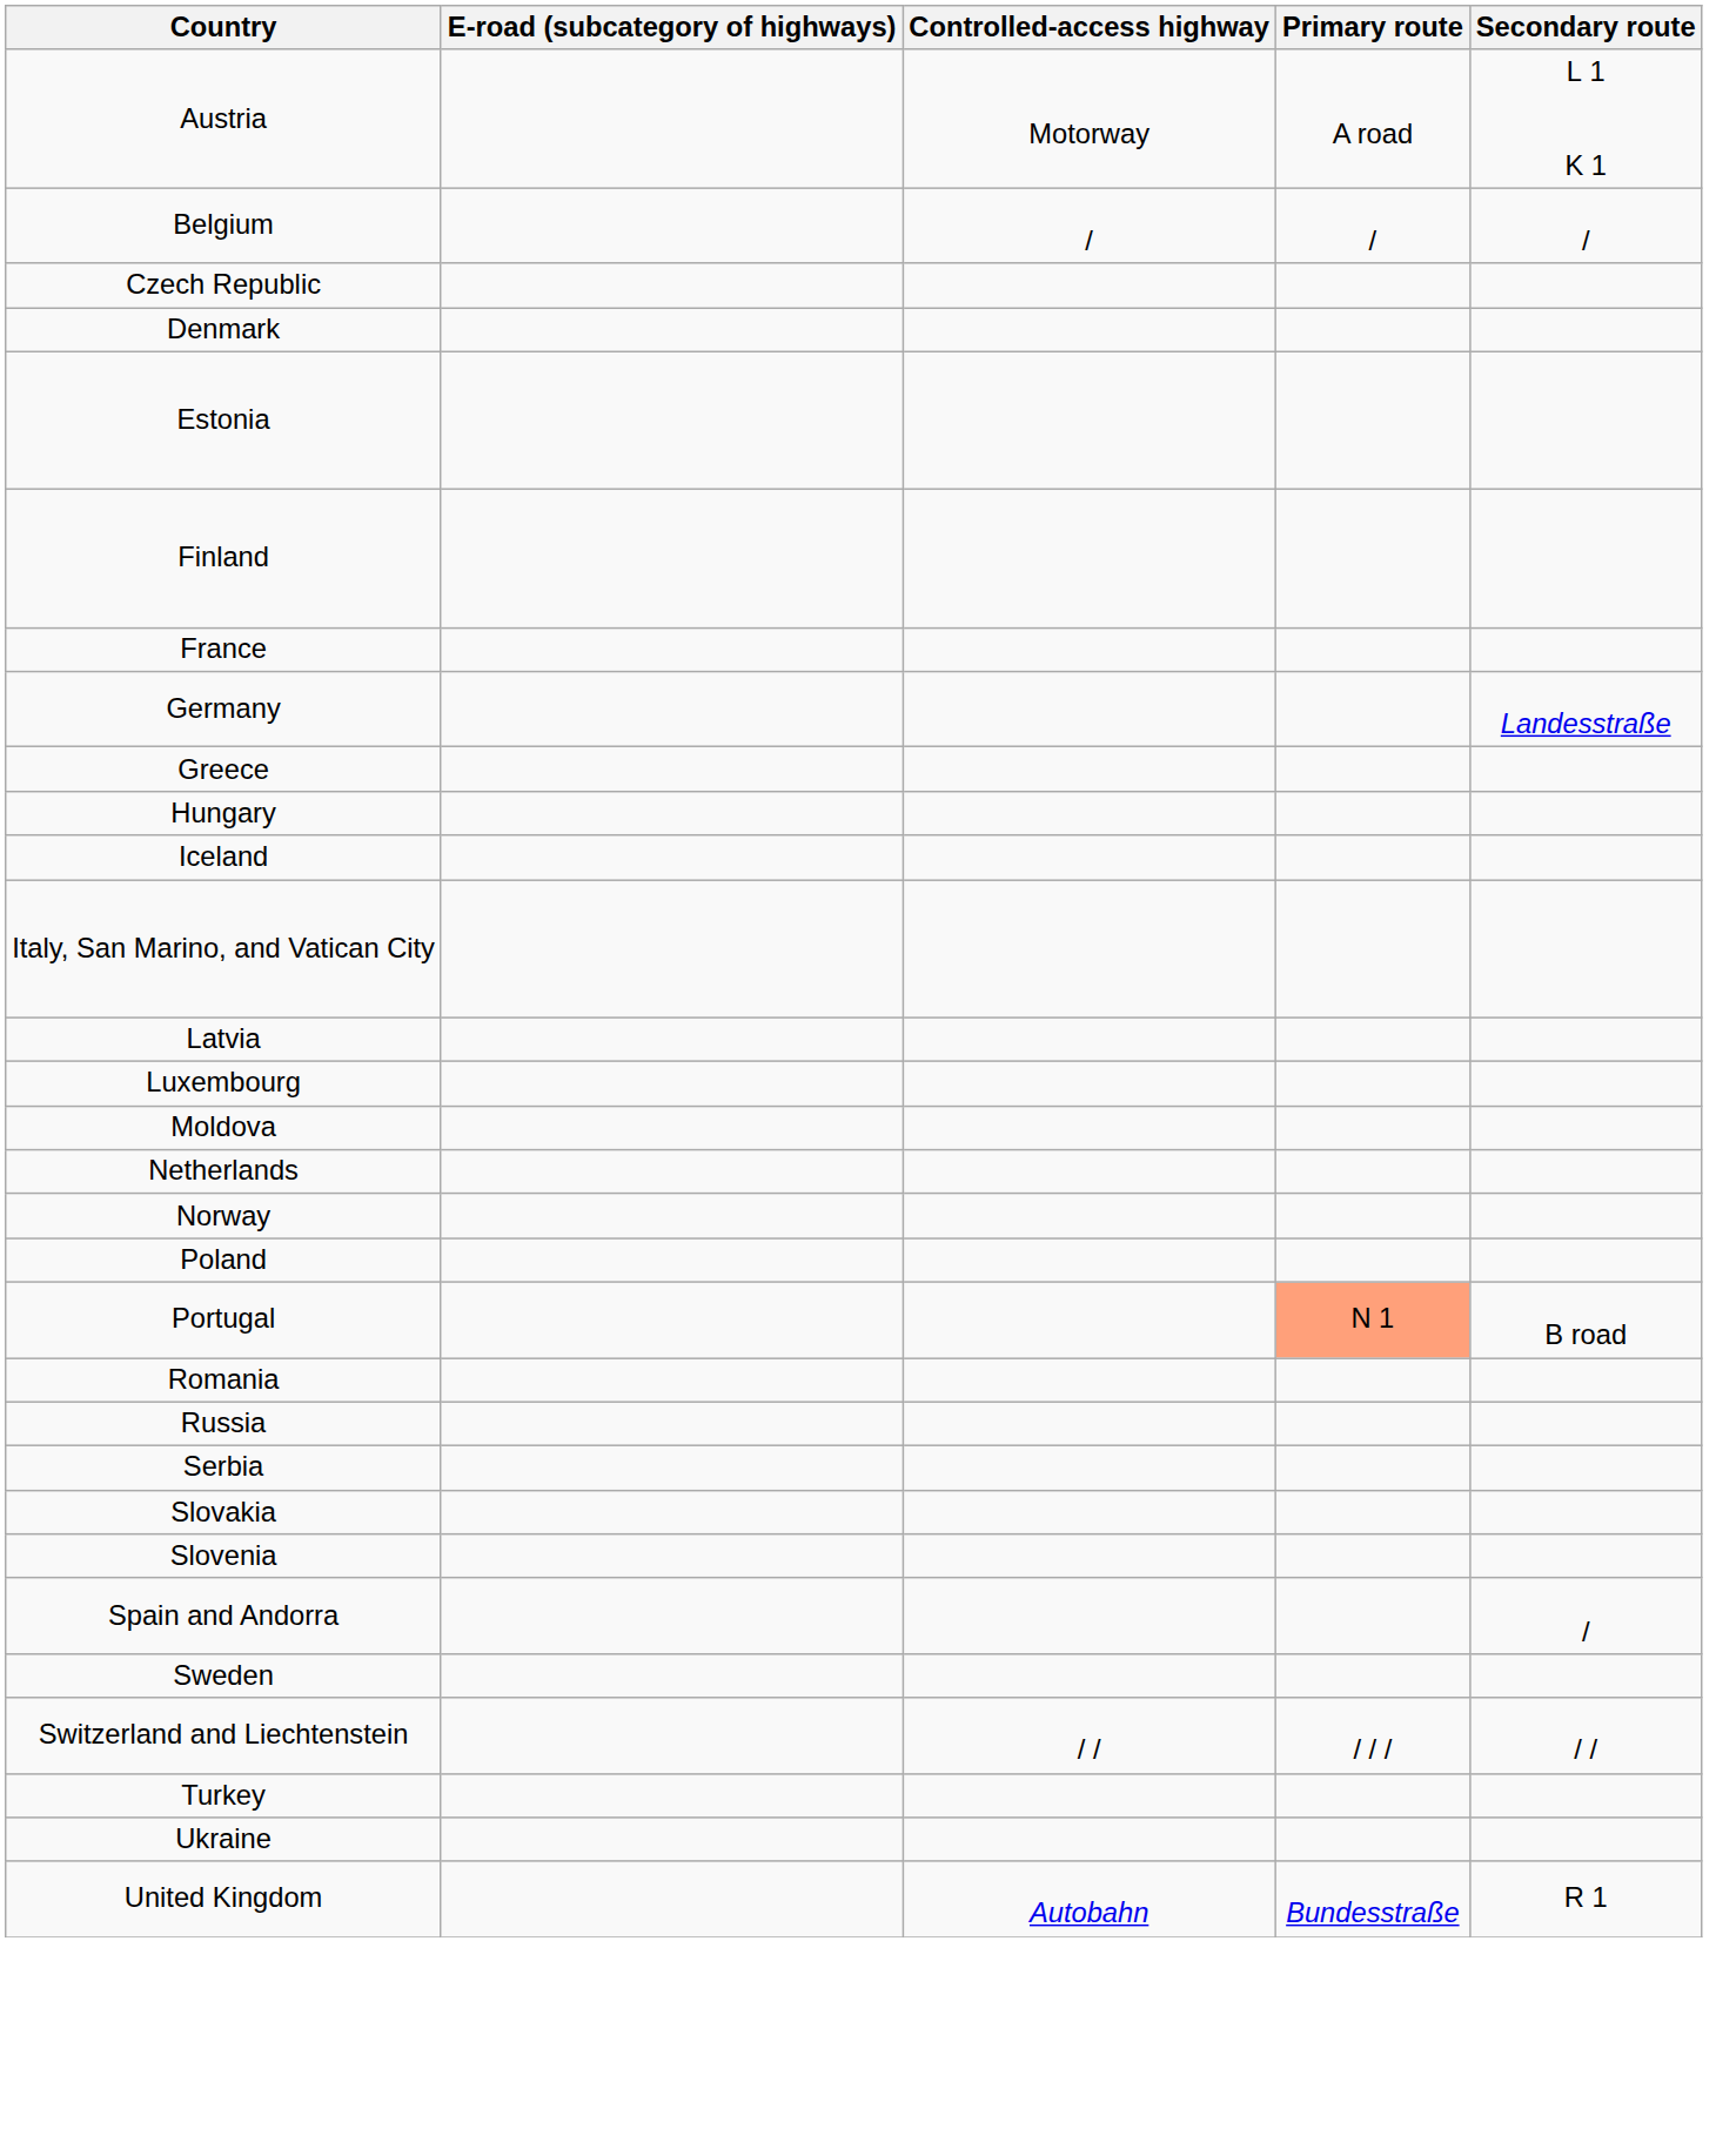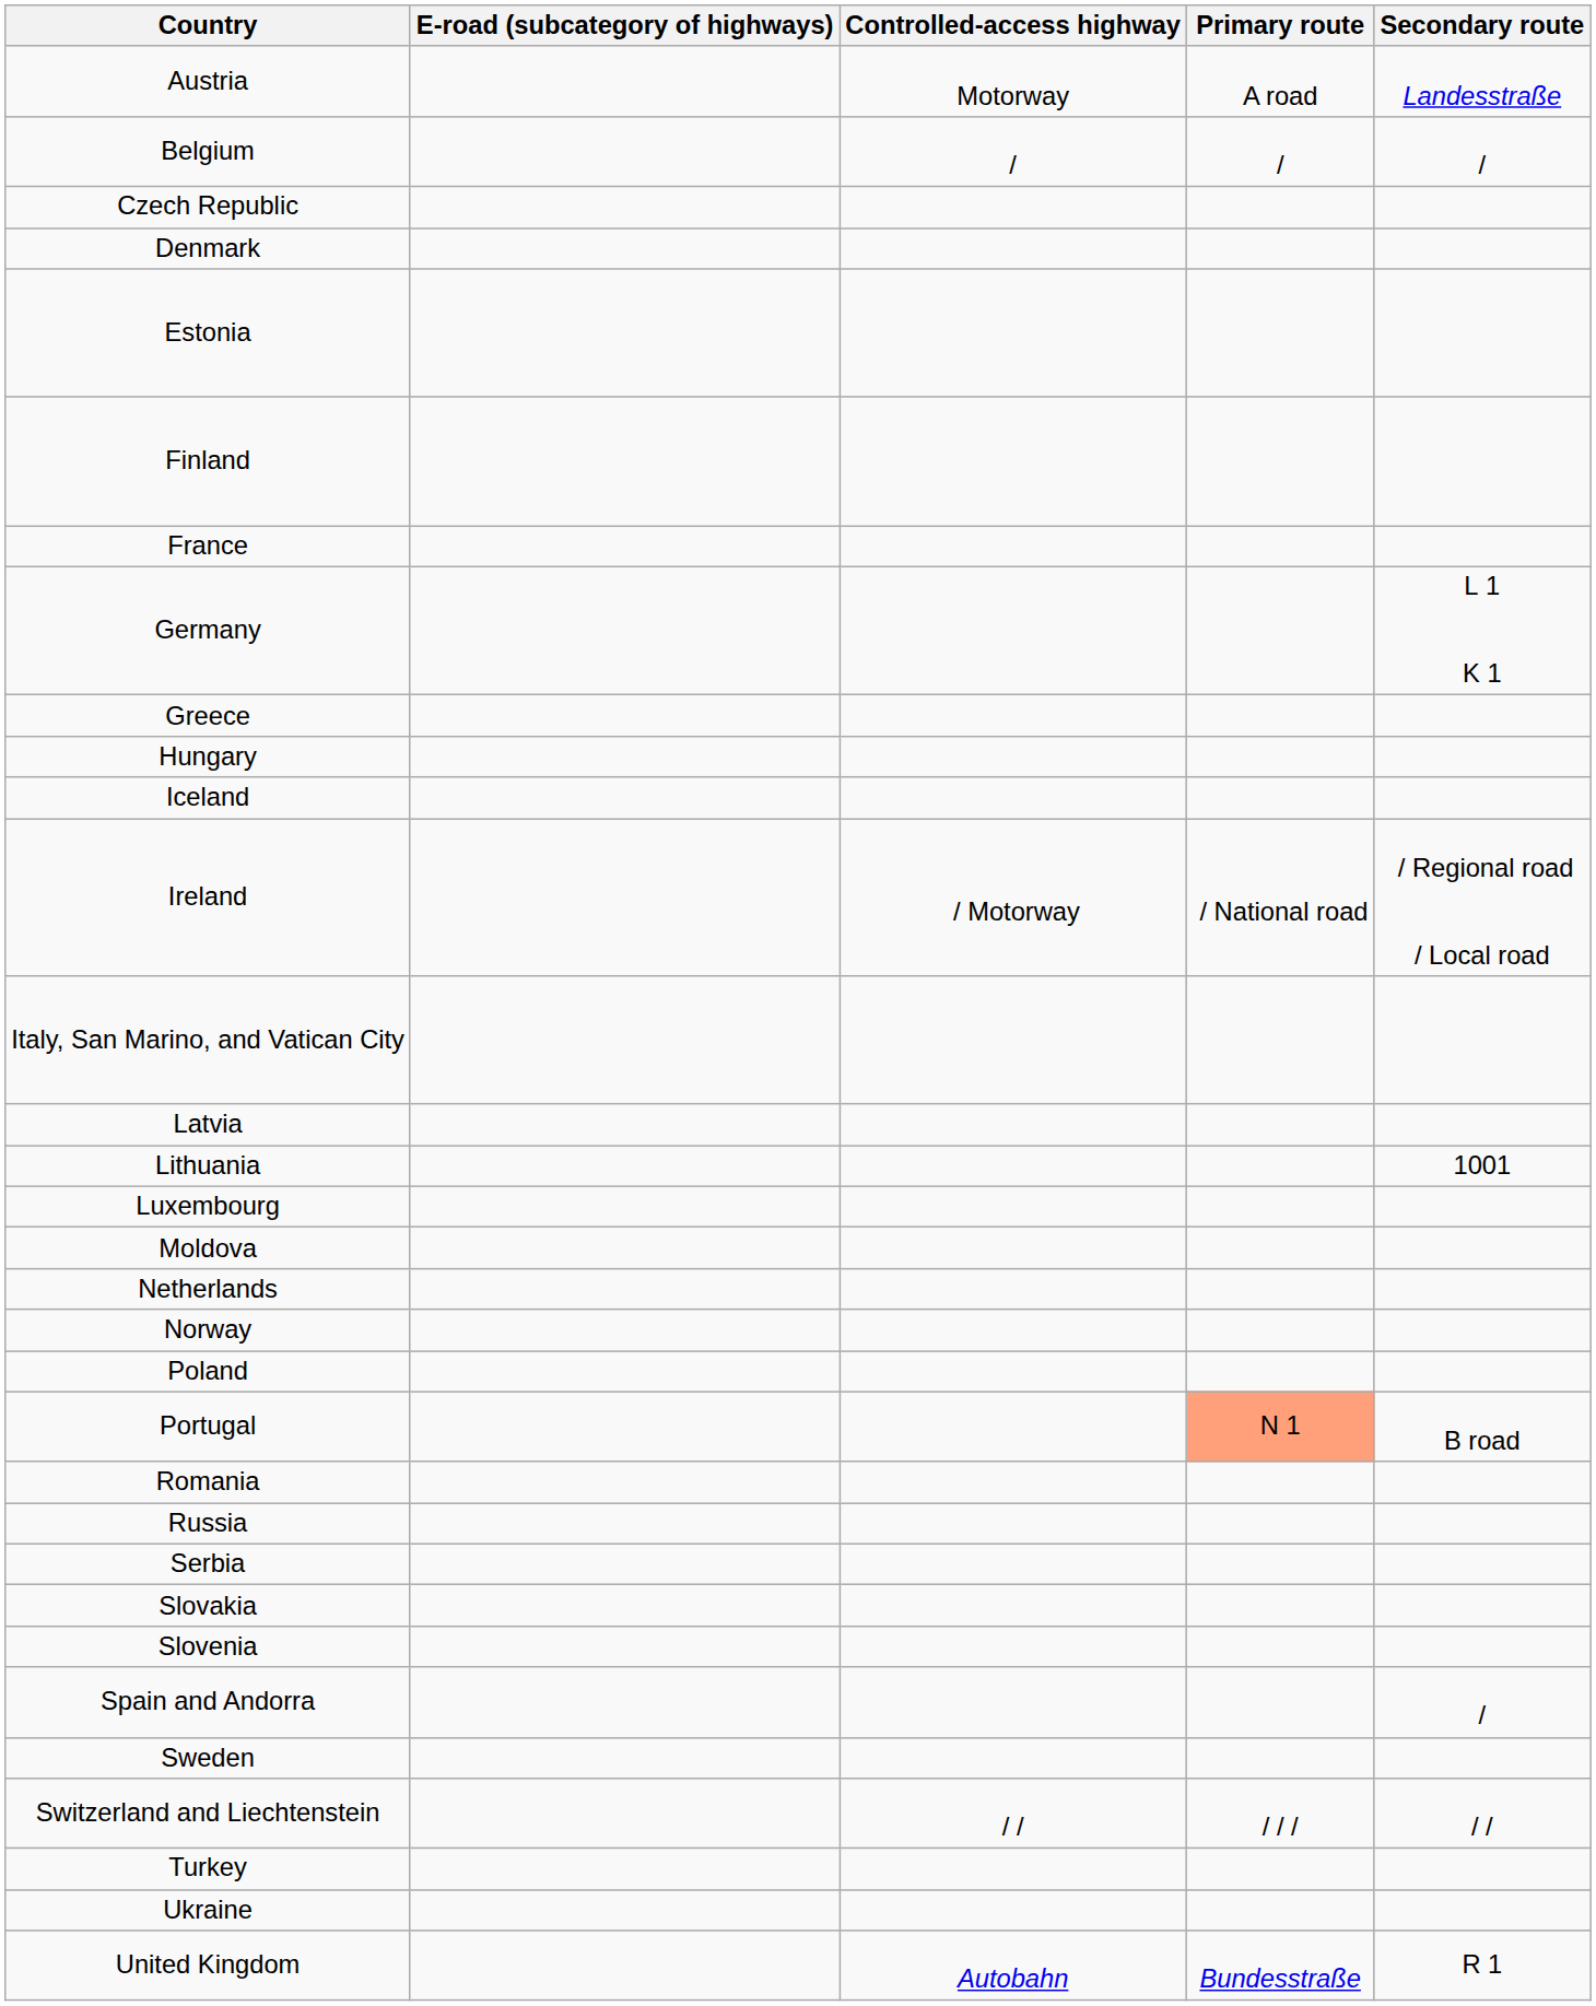 <table class="wikitable" style="text-align:center;">
 <tr>
 <th>Country</th>
 <th>E-road (subcategory of highways)</th>
 <th>Controlled-access highway</th>
 <th>Primary route</th>
 <th>Secondary route</th>
 </tr>
 <tr>
 <td>Austria</td>
 <td></td>
 <td><br>Motorway</td>
 <td><br>A road</td>
-<td><span>L 1</span><br><br><br><span>K 1</span><br></td>
+<td><br><em><a href='#'>Landesstraße</a></em></td>
 </tr>
 <tr>
 <td>Belgium</td>
 <td></td>
 <td><br> / </td>
 <td><br> / </td>
 <td><br> / </td>
 </tr>
 <tr>
 <td>Czech Republic</td>
 <td></td>
 <td><br></td>
 <td><br></td>
 <td><br></td>
 </tr>
 <tr>
 <td>Denmark</td>
 <td></td>
 <td><br></td>
 <td><br></td>
 <td><br></td>
 </tr>
 <tr>
 <td>Estonia</td>
 <td></td>
 <td><br></td>
 <td><br></td>
 <td><br><br><br><br></td>
 </tr>
 <tr>
 <td>Finland</td>
 <td></td>
 <td><br></td>
 <td><br></td>
 <td><br><br><br><br></td>
 </tr>
 <tr>
 <td>France</td>
 <td></td>
 <td><br></td>
 <td><br></td>
 <td><br></td>
 </tr>
 <tr>
 <td>Germany</td>
 <td></td>
 <td><br></td>
 <td><br></td>
-<td><br><em><a href='#'>Landesstraße</a></em></td>
+<td><span>L 1</span><br><br><br><span>K 1</span><br></td>
 </tr>
 <tr>
 <td>Greece</td>
 <td></td>
 <td><br></td>
 <td><br></td>
 <td></td>
 </tr>
 <tr>
 <td>Hungary</td>
 <td></td>
 <td><br></td>
 <td><br></td>
 <td><br></td>
 </tr>
 <tr>
 <td>Iceland</td>
 <td></td>
 <td></td>
 <td><br></td>
 <td><br></td>
 </tr>
 <tr>
+<td>Ireland</td>
+<td></td>
+<td><br> / Motorway</td>
+<td><br> / National road</td>
+<td><br> / Regional road<br><br><br> / Local road</td>
+</tr>
+<tr>
 <td>Italy, San Marino, and Vatican City</td>
 <td></td>
 <td><br></td>
 <td><br></td>
 <td><br><br><br><br></td>
 </tr>
 <tr>
 <td>Latvia</td>
 <td></td>
 <td></td>
 <td><br></td>
 <td><br></td>
+</tr>
+<tr>
+<td>Lithuania</td>
+<td></td>
+<td><br></td>
+<td><br></td>
+<td><span>1001</span><br></td>
 </tr>
 <tr>
 <td>Luxembourg</td>
 <td></td>
 <td><br></td>
 <td><br></td>
 <td><br></td>
 </tr>
 <tr>
 <td>Moldova</td>
 <td></td>
 <td></td>
 <td><br></td>
 <td><br></td>
 </tr>
 <tr>
 <td>Netherlands</td>
 <td></td>
 <td><br></td>
 <td><br></td>
 <td><br></td>
 </tr>
 <tr>
 <td>Norway</td>
 <td></td>
 <td><br></td>
 <td><br></td>
 <td><br></td>
 </tr>
 <tr>
 <td>Poland</td>
 <td></td>
 <td><br></td>
 <td><br></td>
 <td><br></td>
 </tr>
 <tr>
 <td>Portugal</td>
 <td></td>
 <td><br></td>
 <td style="background: lightsalmon;"><span>N 1</span><br></td>
 <td><br>B road</td>
 </tr>
 <tr>
 <td>Romania</td>
 <td></td>
 <td><br></td>
 <td><br></td>
 <td><br></td>
 </tr>
 <tr>
 <td>Russia</td>
 <td></td>
 <td><br></td>
 <td><br></td>
 <td></td>
 </tr>
 <tr>
 <td>Serbia</td>
 <td></td>
 <td><br></td>
 <td><br></td>
 <td><br></td>
 </tr>
 <tr>
 <td>Slovakia</td>
 <td></td>
 <td><br></td>
 <td><br></td>
 <td><br></td>
 </tr>
 <tr>
 <td>Slovenia</td>
 <td></td>
 <td><br></td>
 <td><br></td>
 <td><br></td>
 </tr>
 <tr>
 <td>Spain and Andorra</td>
 <td></td>
 <td><br></td>
 <td><br></td>
 <td><br>/</td>
 </tr>
 <tr>
 <td>Sweden</td>
 <td></td>
 <td></td>
 <td><br></td>
 <td><br></td>
 </tr>
 <tr>
 <td>Switzerland and Liechtenstein</td>
 <td></td>
 <td><br> /  / </td>
 <td><br> /  /  / </td>
 <td><br> /  / </td>
 </tr>
 <tr>
 <td>Turkey</td>
 <td></td>
 <td><br></td>
 <td><br></td>
 <td><br></td>
 </tr>
 <tr>
 <td>Ukraine</td>
 <td></td>
 <td><br></td>
 <td><br></td>
 <td><br></td>
 </tr>
 <tr>
 <td>United Kingdom</td>
 <td></td>
 <td><br><em><a href='#'>Autobahn</a></em></td>
 <td><br><em><a href='#'>Bundesstraße</a></em></td>
 <td><span>R 1</span><br></td>
 </tr>
 </table>
